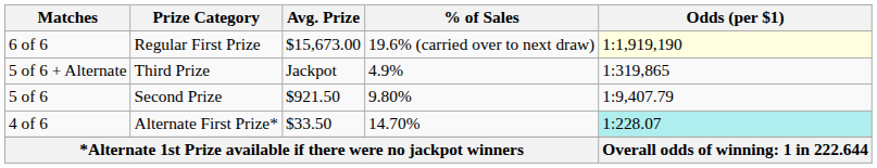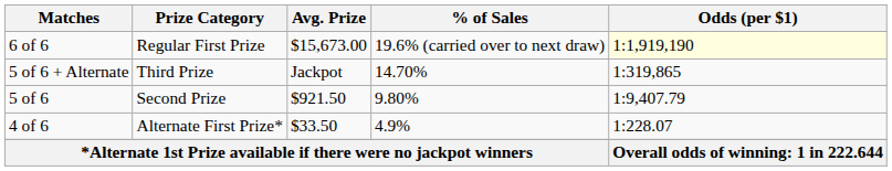 <table class="wikitable">
 <tr>
 <th>Matches</th>
 <th>Prize Category</th>
 <th>Avg. Prize</th>
 <th>% of Sales</th>
 <th>Odds (per $1)</th>
 </tr>
 <tr>
 <td>6 of 6</td>
 <td>Regular First Prize</td>
 <td>$15,673.00</td>
 <td>19.6% (carried over to next draw)</td>
 <td style="background: lightyellow;">1:1,919,190</td>
 </tr>
 <tr>
 <td>5 of 6 + Alternate</td>
 <td>Third Prize</td>
 <td>Jackpot</td>
-<td>4.9%</td>
+<td>14.70%</td>
 <td>1:319,865</td>
 </tr>
 <tr>
 <td>5 of 6</td>
 <td>Second Prize</td>
 <td>$921.50</td>
 <td>9.80%</td>
 <td>1:9,407.79</td>
 </tr>
 <tr>
 <td>4 of 6</td>
 <td>Alternate First Prize*</td>
 <td>$33.50</td>
-<td>14.70%</td>
-<td style="background: paleturquoise;">1:228.07</td>
+<td>4.9%</td>
+<td>1:228.07</td>
 </tr>
 <tr>
 </tr>
 <tr>
 <th colspan="4">*Alternate 1st Prize available if there were no jackpot winners</th>
 <th colspan="4">Overall odds of winning: 1 in 222.644</th>
 </tr>
 </table>
